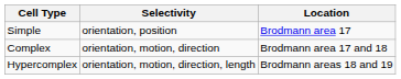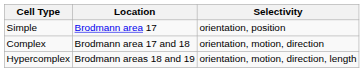 <table class="wikitable">
 <tr>
 <th>Cell Type</th>
+<th>Location</th>
 <th>Selectivity</th>
-<th>Location</th>
 </tr>
 <tr>
 <td>Simple</td>
+<td><a href='#'>Brodmann area</a> 17</td>
 <td>orientation, position</td>
-<td><a href='#'>Brodmann area</a> 17</td>
 </tr>
 <tr>
 <td>Complex</td>
+<td>Brodmann area 17 and 18</td>
 <td>orientation, motion, direction</td>
-<td>Brodmann area 17 and 18</td>
 </tr>
 <tr>
 <td>Hypercomplex</td>
+<td>Brodmann areas 18 and 19</td>
 <td>orientation, motion, direction, length</td>
-<td>Brodmann areas 18 and 19</td>
 </tr>
 </table>
